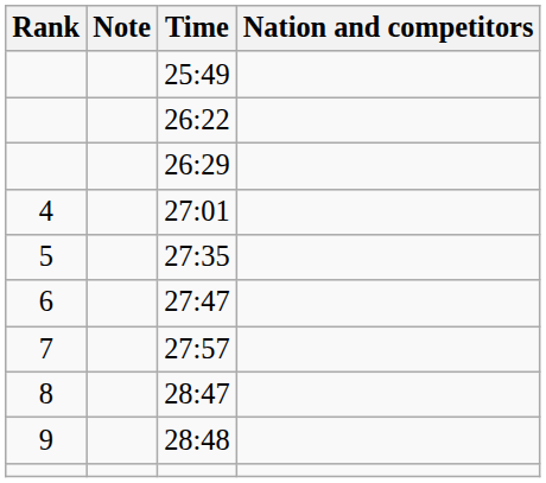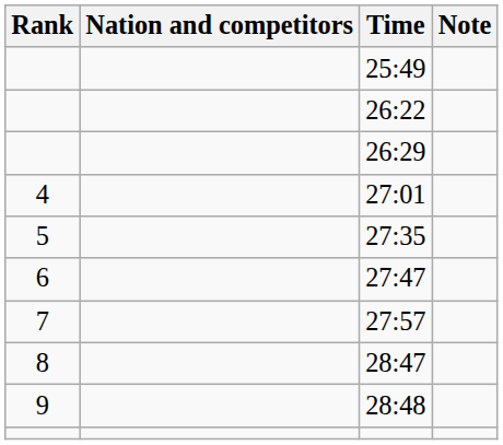 <table class="wikitable sortable" style="text-align:center;">
 <tr>
 <th>Rank</th>
+<th>Nation and competitors</th>
+<th>Time</th>
 <th>Note</th>
-<th>Time</th>
-<th>Nation and competitors</th>
 </tr>
 <tr>
 <td></td>
+<td style="text-align:left;"><small></small></td>
+<td>25:49</td>
 <td></td>
-<td>25:49</td>
-<td style="text-align:left;"><small></small></td>
 </tr>
 <tr>
 <td></td>
+<td style="text-align:left;"><small></small></td>
+<td>26:22</td>
 <td></td>
-<td>26:22</td>
-<td style="text-align:left;"><small></small></td>
 </tr>
 <tr>
 <td></td>
+<td style="text-align:left;"><small></small></td>
+<td>26:29</td>
 <td></td>
-<td>26:29</td>
-<td style="text-align:left;"><small></small></td>
 </tr>
 <tr>
 <td data-sort-value="04">4</td>
+<td style="text-align:left;"><small></small></td>
+<td>27:01</td>
 <td></td>
-<td>27:01</td>
-<td style="text-align:left;"><small></small></td>
 </tr>
 <tr>
 <td data-sort-value="05">5</td>
+<td style="text-align:left;"><small></small></td>
+<td>27:35</td>
 <td></td>
-<td>27:35</td>
-<td style="text-align:left;"><small></small></td>
 </tr>
 <tr>
 <td data-sort-value="06">6</td>
+<td style="text-align:left;"><small></small></td>
+<td>27:47</td>
 <td></td>
-<td>27:47</td>
-<td style="text-align:left;"><small></small></td>
 </tr>
 <tr>
 <td data-sort-value="07">7</td>
+<td style="text-align:left;"><small></small></td>
+<td>27:57</td>
 <td></td>
-<td>27:57</td>
-<td style="text-align:left;"><small></small></td>
 </tr>
 <tr>
 <td data-sort-value="08">8</td>
+<td style="text-align:left;"><small></small></td>
+<td>28:47</td>
 <td></td>
-<td>28:47</td>
-<td style="text-align:left;"><small></small></td>
 </tr>
 <tr>
 <td data-sort-value="09">9</td>
+<td style="text-align:left;"><small></small></td>
+<td>28:48</td>
 <td></td>
-<td>28:48</td>
-<td style="text-align:left;"><small></small></td>
 </tr>
 <tr>
 <td data-sort-value="10"></td>
+<td style="text-align:left;"><small></small></td>
+<td data-sort-value="59:59"></td>
 <td></td>
-<td data-sort-value="59:59"></td>
-<td style="text-align:left;"><small></small></td>
 </tr>
 </table>
